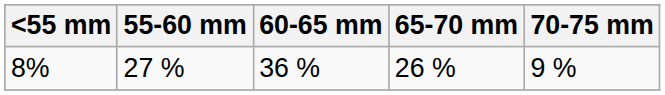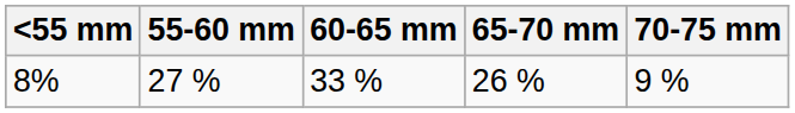 <table class="wikitable">
 <tr>
 <th><55 mm</th>
 <th>55-60 mm</th>
 <th>60-65 mm</th>
 <th>65-70 mm</th>
 <th>70-75 mm</th>
 </tr>
 <tr>
 <td>8%</td>
 <td>27 %</td>
-<td>36 %</td>
+<td>33 %</td>
 <td>26 %</td>
 <td>9 %</td>
 </tr>
 </table>
